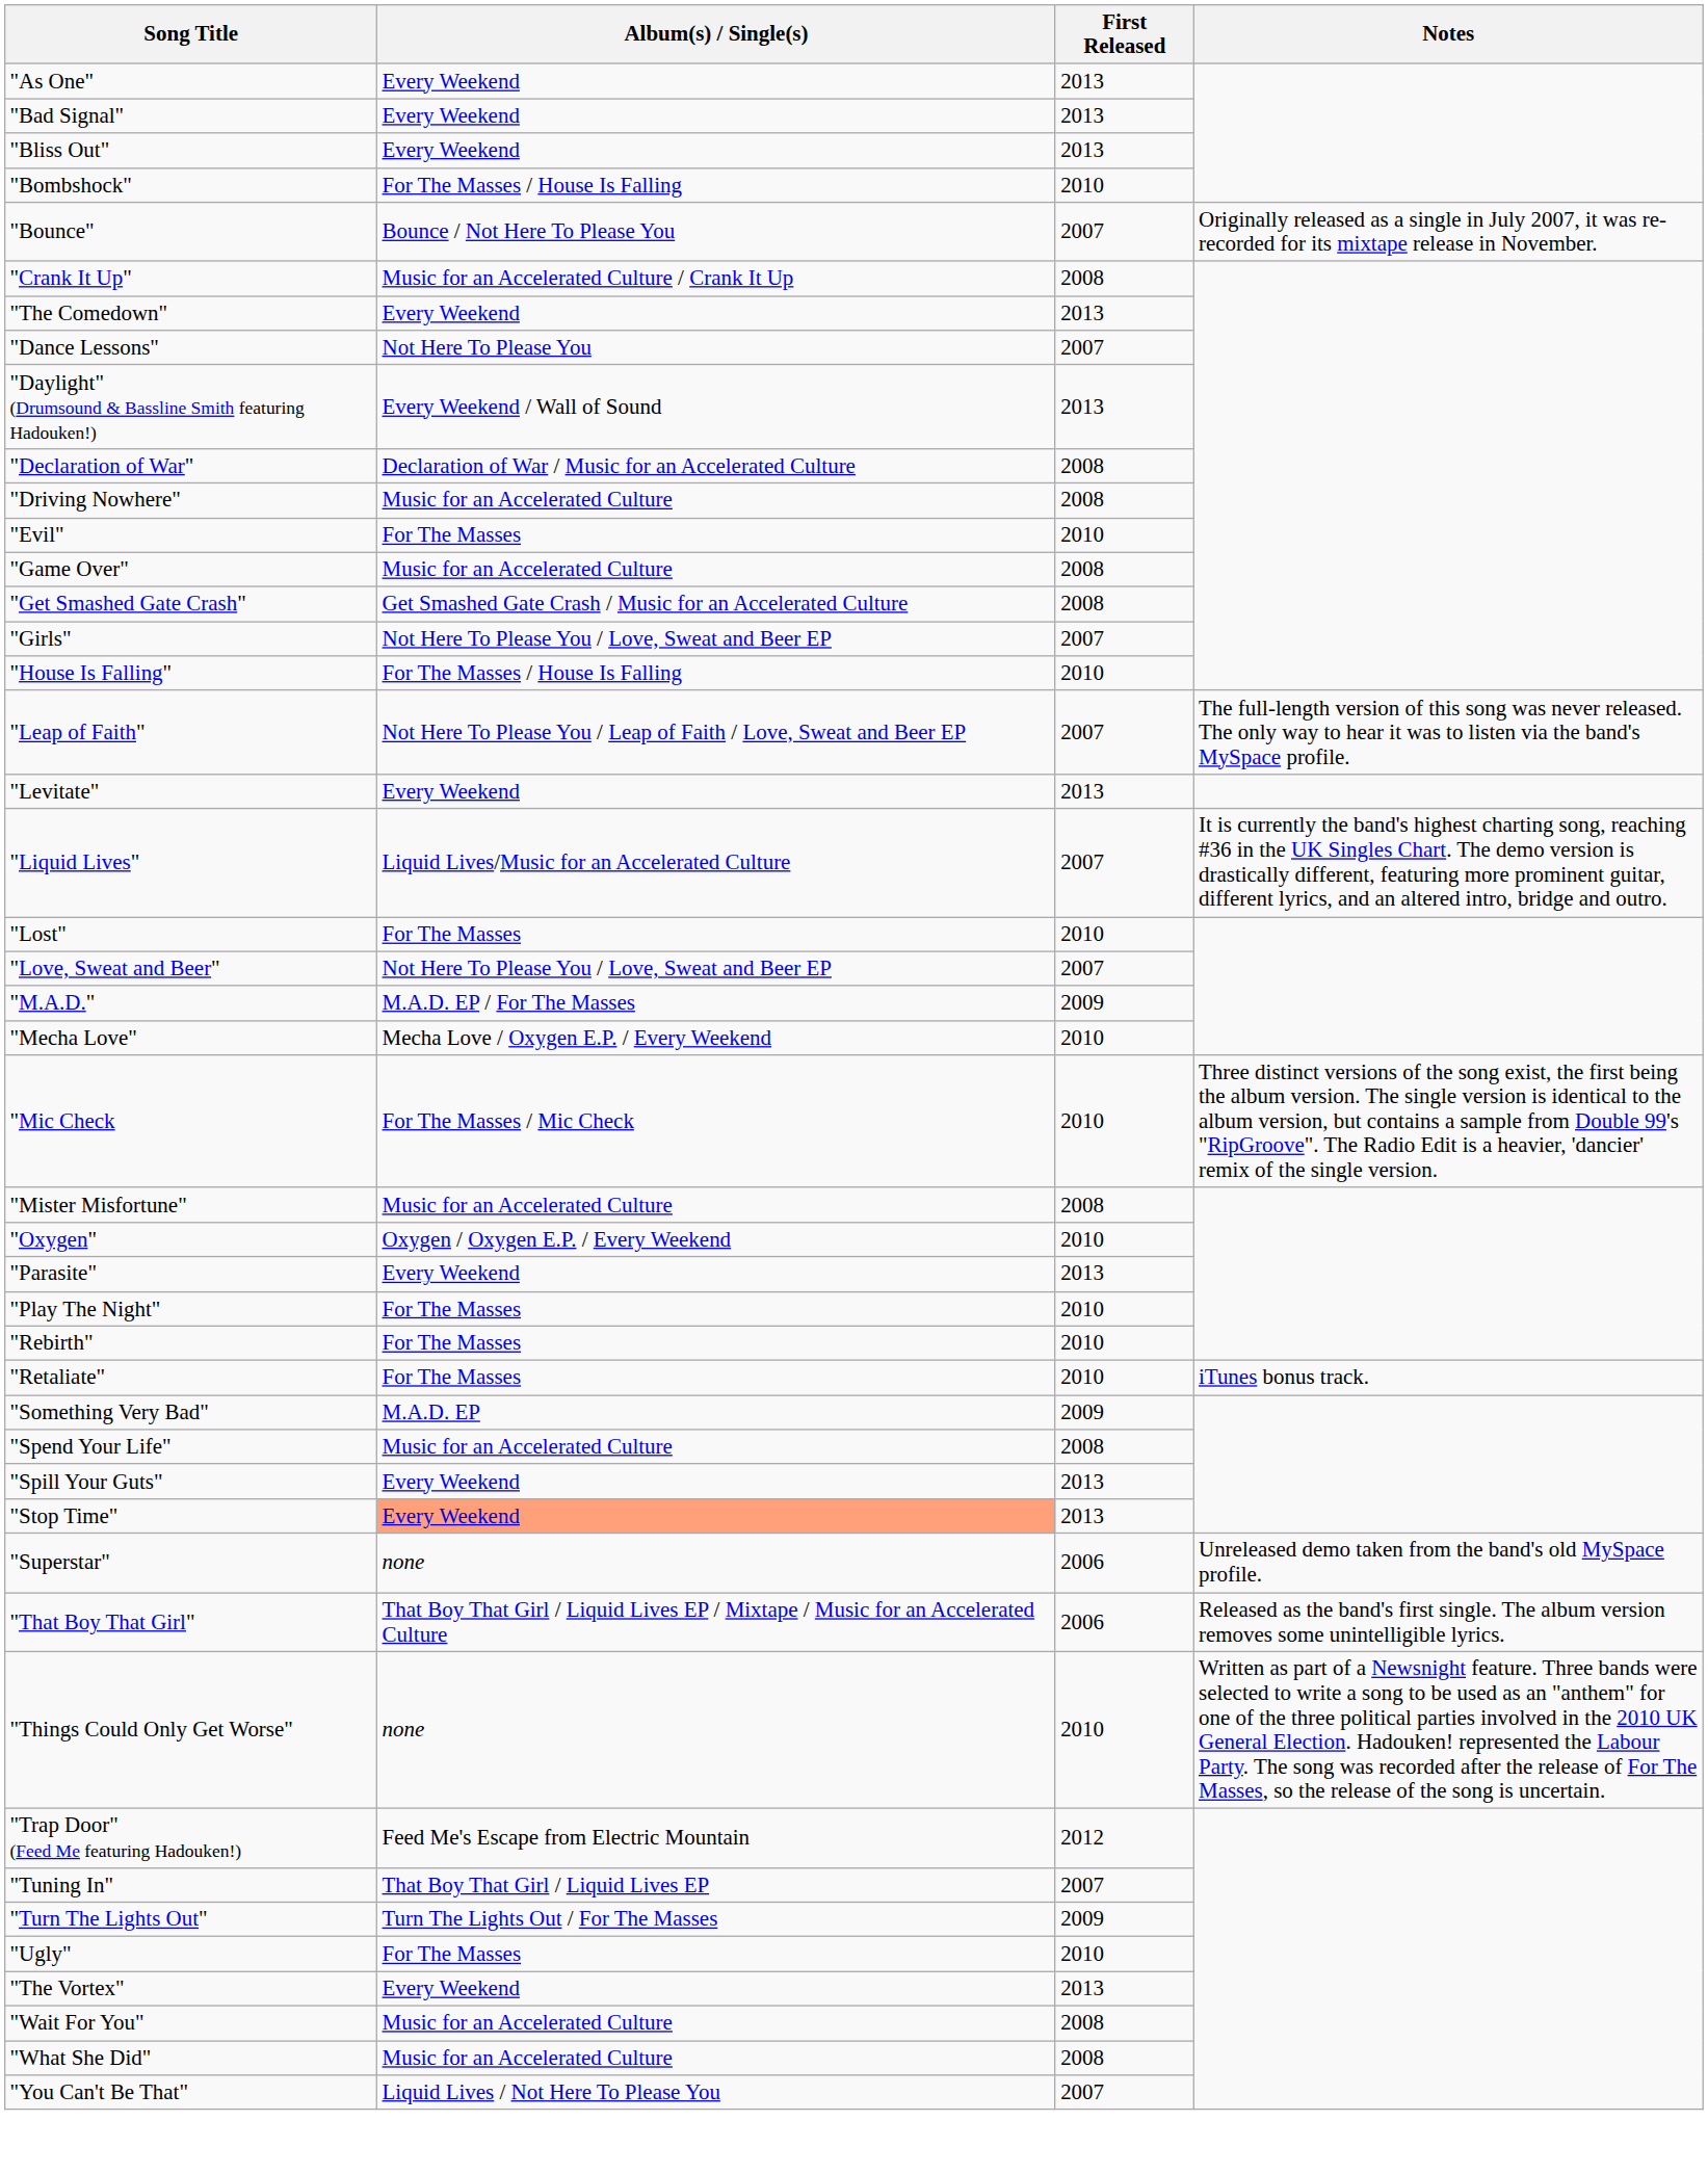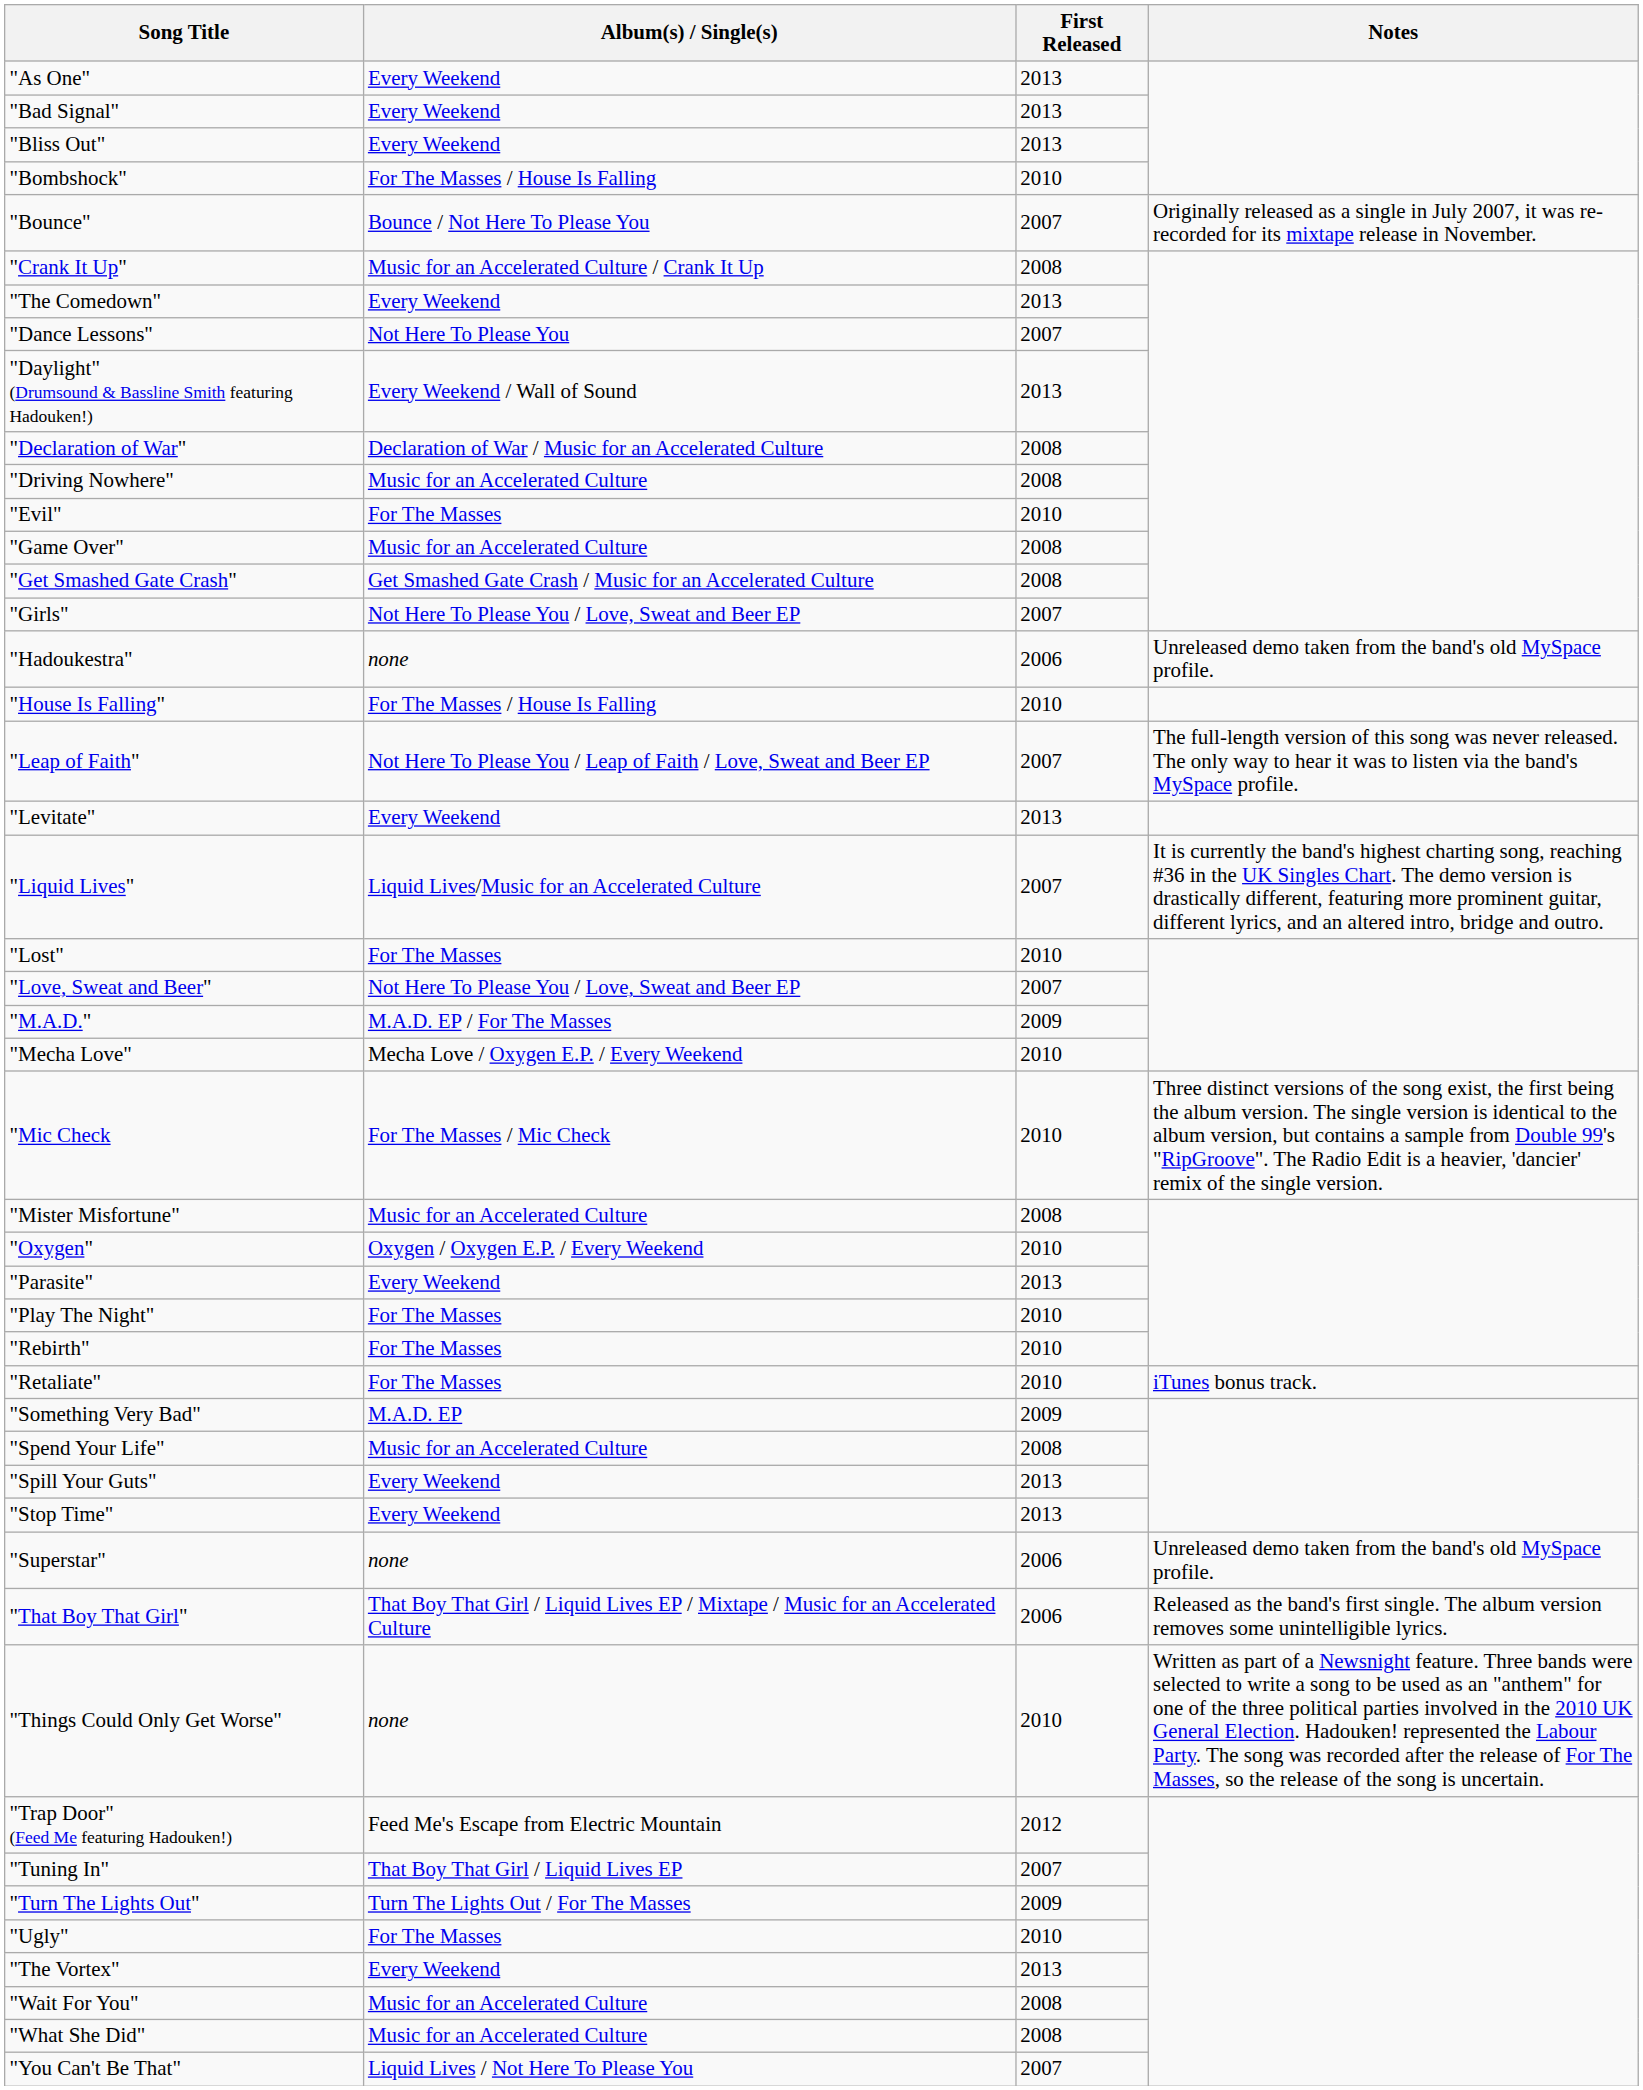 <table class="wikitable sortable">
 <tr>
 <th>Song Title</th>
 <th>Album(s) / Single(s)</th>
 <th>First Released</th>
 <th width=30%>Notes</th>
 </tr>
 <tr>
 <td>"As One"</td>
 <td><a href='#'>Every Weekend</a></td>
 <td>2013</td>
 </tr>
 <tr>
 <td>"Bad Signal"</td>
 <td><a href='#'>Every Weekend</a></td>
 <td>2013</td>
 </tr>
 <tr>
 <td>"Bliss Out"</td>
 <td><a href='#'>Every Weekend</a></td>
 <td>2013</td>
 </tr>
 <tr>
 <td>"Bombshock"</td>
 <td><a href='#'>For The Masses</a> / <a href='#'>House Is Falling</a></td>
 <td>2010</td>
 </tr>
 <tr>
 <td>"Bounce"</td>
 <td><a href='#'>Bounce</a> / <a href='#'>Not Here To Please You</a></td>
 <td>2007</td>
 <td>Originally released as a single in July 2007, it was re-recorded for its <a href='#'>mixtape</a> release in November.</td>
 </tr>
 <tr>
 <td>"<a href='#'>Crank It Up</a>"</td>
 <td><a href='#'>Music for an Accelerated Culture</a> / <a href='#'>Crank It Up</a></td>
 <td>2008</td>
 </tr>
 <tr>
 <td>"The Comedown"</td>
 <td><a href='#'>Every Weekend</a></td>
 <td>2013</td>
 </tr>
 <tr>
 <td>"Dance Lessons"</td>
 <td><a href='#'>Not Here To Please You</a></td>
 <td>2007</td>
 </tr>
 <tr>
 <td>"Daylight"<br><small>(<a href='#'>Drumsound & Bassline Smith</a> featuring Hadouken!)</small></td>
 <td><a href='#'>Every Weekend</a> / Wall of Sound</td>
 <td>2013</td>
 </tr>
 <tr>
 <td>"<a href='#'>Declaration of War</a>"</td>
 <td><a href='#'>Declaration of War</a> / <a href='#'>Music for an Accelerated Culture</a></td>
 <td>2008</td>
 </tr>
 <tr>
 <td>"Driving Nowhere"</td>
 <td><a href='#'>Music for an Accelerated Culture</a></td>
 <td>2008</td>
 </tr>
 <tr>
 <td>"Evil"</td>
 <td><a href='#'>For The Masses</a></td>
 <td>2010</td>
 </tr>
 <tr>
 <td>"Game Over"</td>
 <td><a href='#'>Music for an Accelerated Culture</a></td>
 <td>2008</td>
 </tr>
 <tr>
 <td>"<a href='#'>Get Smashed Gate Crash</a>"</td>
 <td><a href='#'>Get Smashed Gate Crash</a> / <a href='#'>Music for an Accelerated Culture</a></td>
 <td>2008</td>
 </tr>
 <tr>
 <td>"Girls"</td>
 <td><a href='#'>Not Here To Please You</a> / <a href='#'>Love, Sweat and Beer EP</a></td>
 <td>2007</td>
+</tr>
+<tr>
+<td>"Hadoukestra"</td>
+<td><em>none</em></td>
+<td>2006</td>
+<td>Unreleased demo taken from the band's old <a href='#'>MySpace</a> profile.</td>
 </tr>
 <tr>
 <td>"<a href='#'>House Is Falling</a>"</td>
 <td><a href='#'>For The Masses</a> / <a href='#'>House Is Falling</a></td>
 <td>2010</td>
 </tr>
 <tr>
 <td>"<a href='#'>Leap of Faith</a>"</td>
 <td><a href='#'>Not Here To Please You</a> / <a href='#'>Leap of Faith</a> / <a href='#'>Love, Sweat and Beer EP</a></td>
 <td>2007</td>
 <td>The full-length version of this song was never released. The only way to hear it was to listen via the band's <a href='#'>MySpace</a> profile.</td>
 </tr>
 <tr>
 <td>"Levitate"</td>
 <td><a href='#'>Every Weekend</a></td>
 <td>2013</td>
 </tr>
 <tr>
 <td>"<a href='#'>Liquid Lives</a>"</td>
 <td><a href='#'>Liquid Lives</a>/<a href='#'>Music for an Accelerated Culture</a></td>
 <td>2007</td>
 <td>It is currently the band's highest charting song, reaching #36 in the <a href='#'>UK Singles Chart</a>. The demo version is drastically different, featuring more prominent guitar, different lyrics, and an altered intro, bridge and outro.</td>
 </tr>
 <tr>
 <td>"Lost"</td>
 <td><a href='#'>For The Masses</a></td>
 <td>2010</td>
 </tr>
 <tr>
 <td>"<a href='#'>Love, Sweat and Beer</a>"</td>
 <td><a href='#'>Not Here To Please You</a> / <a href='#'>Love, Sweat and Beer EP</a></td>
 <td>2007</td>
 </tr>
 <tr>
 <td>"<a href='#'>M.A.D.</a>"</td>
 <td><a href='#'>M.A.D. EP</a> / <a href='#'>For The Masses</a></td>
 <td>2009</td>
 </tr>
 <tr>
 <td>"Mecha Love"</td>
 <td>Mecha Love / <a href='#'>Oxygen E.P.</a> / <a href='#'>Every Weekend</a></td>
 <td>2010</td>
 </tr>
 <tr>
 <td>"<a href='#'>Mic Check</a></td>
 <td><a href='#'>For The Masses</a> / <a href='#'>Mic Check</a></td>
 <td>2010</td>
 <td>Three distinct versions of the song exist, the first being the album version. The single version is identical to the album version, but contains a sample from <a href='#'>Double 99</a>'s "<a href='#'>RipGroove</a>". The Radio Edit is a heavier, 'dancier' remix of the single version.</td>
 </tr>
 <tr>
 <td>"Mister Misfortune"</td>
 <td><a href='#'>Music for an Accelerated Culture</a></td>
 <td>2008</td>
 </tr>
 <tr>
 <td>"<a href='#'>Oxygen</a>"</td>
 <td><a href='#'>Oxygen</a> / <a href='#'>Oxygen E.P.</a> / <a href='#'>Every Weekend</a></td>
 <td>2010</td>
 </tr>
 <tr>
 <td>"Parasite"</td>
 <td><a href='#'>Every Weekend</a></td>
 <td>2013</td>
 </tr>
 <tr>
 <td>"Play The Night"</td>
 <td><a href='#'>For The Masses</a></td>
 <td>2010</td>
 </tr>
 <tr>
 <td>"Rebirth"</td>
 <td><a href='#'>For The Masses</a></td>
 <td>2010</td>
 </tr>
 <tr>
 <td>"Retaliate"</td>
 <td><a href='#'>For The Masses</a></td>
 <td>2010</td>
 <td><a href='#'>iTunes</a> bonus track.</td>
 </tr>
 <tr>
 <td>"Something Very Bad"</td>
 <td><a href='#'>M.A.D. EP</a></td>
 <td>2009</td>
 </tr>
 <tr>
 <td>"Spend Your Life"</td>
 <td><a href='#'>Music for an Accelerated Culture</a></td>
 <td>2008</td>
 </tr>
 <tr>
 <td>"Spill Your Guts"</td>
 <td><a href='#'>Every Weekend</a></td>
 <td>2013</td>
 </tr>
 <tr>
 <td>"Stop Time"</td>
-<td style="background: lightsalmon;"><a href='#'>Every Weekend</a></td>
+<td><a href='#'>Every Weekend</a></td>
 <td>2013</td>
 </tr>
 <tr>
 <td>"Superstar"</td>
 <td><em>none</em></td>
 <td>2006</td>
 <td>Unreleased demo taken from the band's old <a href='#'>MySpace</a> profile.</td>
 </tr>
 <tr>
 <td>"<a href='#'>That Boy That Girl</a>"</td>
 <td><a href='#'>That Boy That Girl</a> / <a href='#'>Liquid Lives EP</a> / <a href='#'>Mixtape</a> / <a href='#'>Music for an Accelerated Culture</a></td>
 <td>2006</td>
 <td>Released as the band's first single. The album version removes some unintelligible lyrics.</td>
 </tr>
 <tr>
 <td>"Things Could Only Get Worse"</td>
 <td><em>none</em></td>
 <td>2010</td>
 <td>Written as part of a <a href='#'>Newsnight</a> feature. Three bands were selected to write a song to be used as an "anthem" for one of the three political parties involved in the <a href='#'>2010 UK General Election</a>. Hadouken! represented the <a href='#'>Labour Party</a>. The song was recorded after the release of <a href='#'>For The Masses</a>, so the release of the song is uncertain.</td>
 </tr>
 <tr>
 <td>"Trap Door"<br><small>(<a href='#'>Feed Me</a> featuring Hadouken!)</small></td>
 <td>Feed Me's Escape from Electric Mountain</td>
 <td>2012</td>
 </tr>
 <tr>
 <td>"Tuning In"</td>
 <td><a href='#'>That Boy That Girl</a> / <a href='#'>Liquid Lives EP</a></td>
 <td>2007</td>
 </tr>
 <tr>
 <td>"<a href='#'>Turn The Lights Out</a>"</td>
 <td><a href='#'>Turn The Lights Out</a> / <a href='#'>For The Masses</a></td>
 <td>2009</td>
 </tr>
 <tr>
 <td>"Ugly"</td>
 <td><a href='#'>For The Masses</a></td>
 <td>2010</td>
 </tr>
 <tr>
 <td>"The Vortex"</td>
 <td><a href='#'>Every Weekend</a></td>
 <td>2013</td>
 </tr>
 <tr>
 <td>"Wait For You"</td>
 <td><a href='#'>Music for an Accelerated Culture</a></td>
 <td>2008</td>
 </tr>
 <tr>
 <td>"What She Did"</td>
 <td><a href='#'>Music for an Accelerated Culture</a></td>
 <td>2008</td>
 </tr>
 <tr>
 <td>"You Can't Be That"</td>
 <td><a href='#'>Liquid Lives</a> / <a href='#'>Not Here To Please You</a></td>
 <td>2007</td>
 </tr>
 </table>
